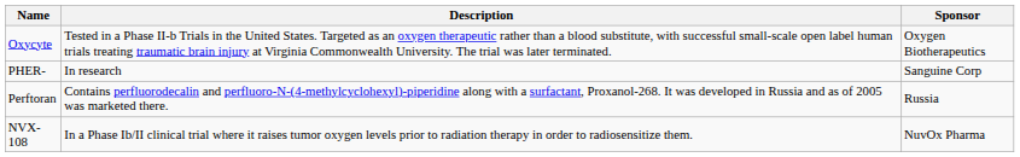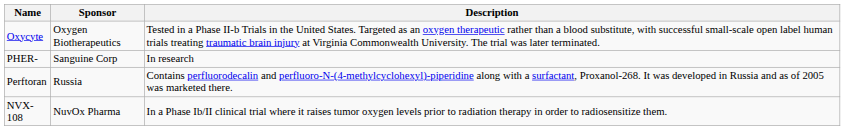 <table class="sortable wikitable">
 <tr>
 <th>Name</th>
+<th>Sponsor</th>
 <th>Description</th>
-<th>Sponsor</th>
 </tr>
 <tr>
 <td><a href='#'>Oxycyte</a></td>
+<td>Oxygen Biotherapeutics</td>
 <td>Tested in a Phase II-b Trials in the United States. Targeted as an <a href='#'>oxygen therapeutic</a> rather than a blood substitute, with successful small-scale open label human trials treating <a href='#'>traumatic brain injury</a> at Virginia Commonwealth University. The trial was later terminated.</td>
-<td>Oxygen Biotherapeutics</td>
 </tr>
 <tr>
 <td>PHER-</td>
+<td>Sanguine Corp</td>
 <td>In research</td>
-<td>Sanguine Corp</td>
 </tr>
 <tr>
 <td>Perftoran</td>
+<td>Russia</td>
 <td>Contains <a href='#'>perfluorodecalin</a> and <a href='#'>perfluoro-N-(4-methylcyclohexyl)-piperidine</a> along with a <a href='#'>surfactant</a>, Proxanol-268.  It was developed in Russia and as of 2005 was marketed there.</td>
-<td>Russia</td>
 </tr>
 <tr>
 <td>NVX-108</td>
+<td>NuvOx Pharma</td>
 <td>In a Phase Ib/II clinical trial where it raises tumor oxygen levels prior to radiation therapy in order to radiosensitize them.</td>
-<td>NuvOx Pharma</td>
 </tr>
 </table>
